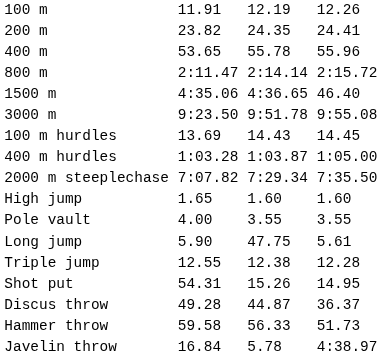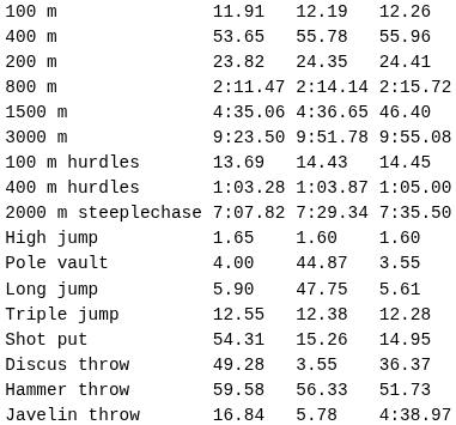 <table>
 <tr>
 <td>100 m</td>
 <td></td>
 <td>11.91</td>
 <td></td>
 <td>12.19</td>
 <td></td>
 <td>12.26</td>
 </tr>
 <tr>
+<td>400 m</td>
+<td></td>
+<td>53.65</td>
+<td></td>
+<td>55.78</td>
+<td></td>
+<td>55.96</td>
+</tr>
+<tr>
 <td>200 m</td>
 <td></td>
 <td>23.82</td>
 <td></td>
 <td>24.35</td>
 <td></td>
 <td>24.41</td>
-</tr>
-<tr>
-<td>400 m</td>
-<td></td>
-<td>53.65</td>
-<td></td>
-<td>55.78</td>
-<td></td>
-<td>55.96</td>
 </tr>
 <tr>
 <td>800 m</td>
 <td></td>
 <td>2:11.47</td>
 <td></td>
 <td>2:14.14</td>
 <td></td>
 <td>2:15.72</td>
 </tr>
 <tr>
 <td>1500 m</td>
 <td></td>
 <td>4:35.06</td>
 <td></td>
 <td>4:36.65</td>
 <td></td>
 <td>46.40</td>
 </tr>
 <tr>
 <td>3000 m</td>
 <td></td>
 <td>9:23.50</td>
 <td></td>
 <td>9:51.78</td>
 <td></td>
 <td>9:55.08</td>
 </tr>
 <tr>
 <td>100 m hurdles</td>
 <td></td>
 <td>13.69</td>
 <td></td>
 <td>14.43</td>
 <td></td>
 <td>14.45</td>
 </tr>
 <tr>
 <td>400 m hurdles</td>
 <td></td>
 <td>1:03.28</td>
 <td></td>
 <td>1:03.87</td>
 <td></td>
 <td>1:05.00</td>
 </tr>
 <tr>
 <td>2000 m steeplechase</td>
 <td></td>
 <td>7:07.82</td>
 <td></td>
 <td>7:29.34</td>
 <td></td>
 <td>7:35.50</td>
 </tr>
 <tr>
 <td>High jump</td>
 <td></td>
 <td>1.65</td>
 <td></td>
 <td>1.60</td>
 <td></td>
 <td>1.60</td>
 </tr>
 <tr>
 <td>Pole vault</td>
 <td></td>
 <td>4.00</td>
 <td></td>
-<td>3.55</td>
+<td>44.87</td>
 <td></td>
 <td>3.55</td>
 </tr>
 <tr>
 <td>Long jump</td>
 <td></td>
 <td>5.90</td>
 <td></td>
 <td>47.75</td>
 <td></td>
 <td>5.61</td>
 </tr>
 <tr>
 <td>Triple jump</td>
 <td></td>
 <td>12.55</td>
 <td></td>
 <td>12.38</td>
 <td></td>
 <td>12.28</td>
 </tr>
 <tr>
 <td>Shot put</td>
 <td></td>
 <td>54.31</td>
 <td></td>
 <td>15.26</td>
 <td></td>
 <td>14.95</td>
 </tr>
 <tr>
 <td>Discus throw</td>
 <td></td>
 <td>49.28</td>
 <td></td>
-<td>44.87</td>
+<td>3.55</td>
 <td></td>
 <td>36.37</td>
 </tr>
 <tr>
 <td>Hammer throw</td>
 <td></td>
 <td>59.58</td>
 <td></td>
 <td>56.33</td>
 <td></td>
 <td>51.73</td>
 </tr>
 <tr>
 <td>Javelin throw</td>
 <td></td>
 <td>16.84</td>
 <td></td>
 <td>5.78</td>
 <td></td>
 <td>4:38.97</td>
 </tr>
 </table>
